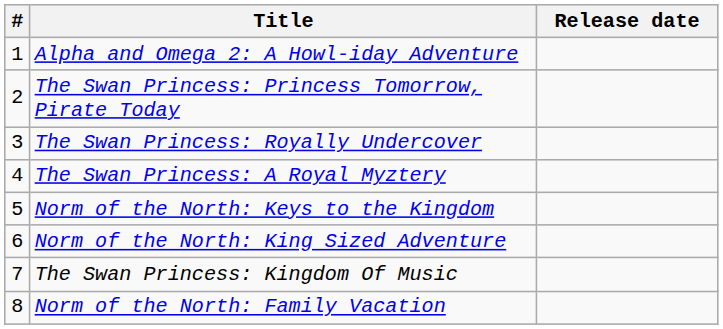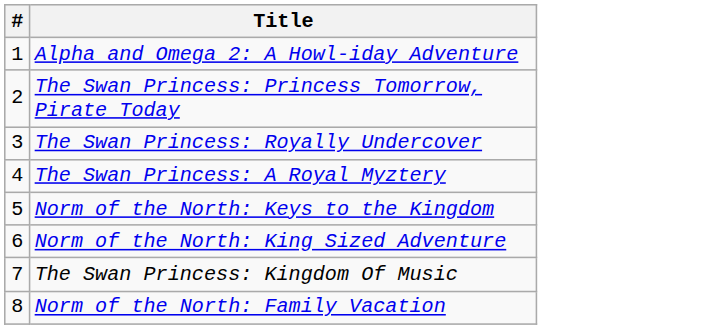 <table class="wikitable sortable" style="text-align: right;">
 <tr>
 <th width=10>#</th>
 <th ! style="width:321px;">Title</th>
-<th ! style="width:110px;">Release date</th>
 </tr>
 <tr>
 <td style="text-align:center;">1</td>
 <td style="text-align:left;"><em><a href='#'>Alpha and Omega 2: A Howl-iday Adventure</a></em></td>
-<td></td>
 </tr>
 <tr>
 <td style="text-align:center;">2</td>
 <td style="text-align:left;"><em><a href='#'>The Swan Princess: Princess Tomorrow, Pirate Today</a></em></td>
-<td></td>
 </tr>
 <tr>
 <td style="text-align:center;">3</td>
 <td style="text-align:left;"><em><a href='#'>The Swan Princess: Royally Undercover</a></em></td>
-<td></td>
 </tr>
 <tr>
 <td style="text-align:center;">4</td>
 <td style="text-align:left;"><em><a href='#'>The Swan Princess: A Royal Myztery</a></em></td>
-<td></td>
 </tr>
 <tr>
 <td style="text-align:center;">5</td>
 <td style="text-align:left;"><em><a href='#'>Norm of the North: Keys to the Kingdom</a></em></td>
-<td></td>
 </tr>
 <tr>
 <td style="text-align:center;">6</td>
 <td style="text-align:left;"><em><a href='#'>Norm of the North: King Sized Adventure</a></em></td>
-<td></td>
 </tr>
 <tr>
 <td style="text-align:center;">7</td>
 <td style="text-align:left;"><em>The Swan Princess: Kingdom Of Music</em></td>
-<td></td>
 </tr>
 <tr>
 <td style="text-align:center;">8</td>
 <td style="text-align:left;"><em><a href='#'>Norm of the North: Family Vacation</a></em></td>
-<td></td>
 </tr>
 </table>
